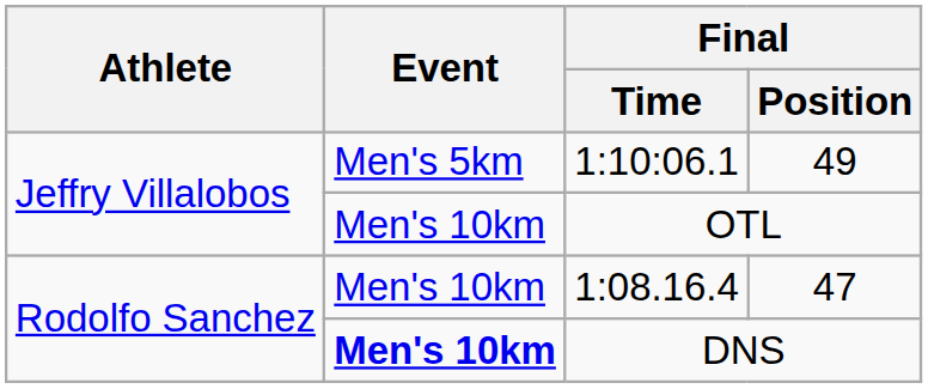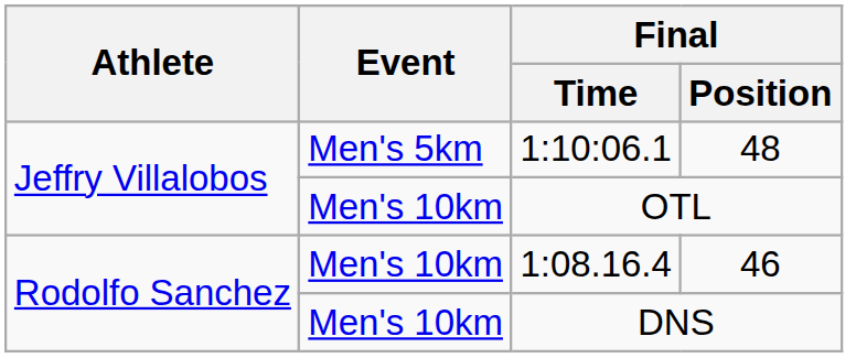 <table class="wikitable" border="1" style="font-size:90%">
 <tr>
 <th rowspan=2>Athlete</th>
 <th rowspan=2>Event</th>
 <th colspan=2>Final</th>
 </tr>
 <tr>
 <th>Time</th>
 <th>Position</th>
 </tr>
 <tr>
 <td rowspan=2><a href='#'>Jeffry Villalobos</a></td>
 <td><a href='#'>Men's 5km</a></td>
 <td align=center>1:10:06.1</td>
-<td align=center>49</td>
+<td align=center>48</td>
 </tr>
 <tr>
 <td><a href='#'>Men's 10km</a></td>
 <td align=center colspan=2>OTL</td>
 </tr>
 <tr>
 <td rowspan=2><a href='#'>Rodolfo Sanchez</a></td>
 <td><a href='#'>Men's 10km</a></td>
 <td align=center>1:08.16.4</td>
-<td align=center>47</td>
+<td align=center>46</td>
 </tr>
 <tr>
-<td><strong><a href='#'>Men's 10km</a></strong></td>
+<td><a href='#'>Men's 10km</a></td>
 <td align=center colspan=2>DNS</td>
 </tr>
 </table>
